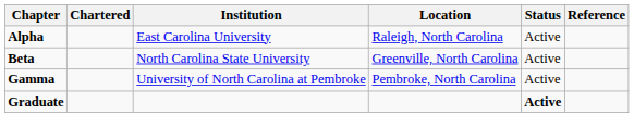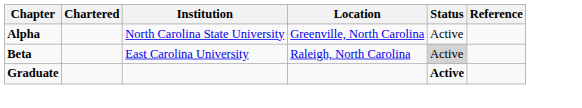 <table class="wikitable sortable">
 <tr>
 <th>Chapter</th>
 <th>Chartered</th>
 <th>Institution</th>
 <th>Location</th>
 <th>Status</th>
 <th>Reference</th>
 </tr>
 <tr>
 <td><strong>Alpha</strong></td>
 <td></td>
-<td><a href='#'>East Carolina University</a></td>
-<td><a href='#'>Raleigh, North Carolina</a></td>
+<td><a href='#'>North Carolina State University</a></td>
+<td><a href='#'>Greenville, North Carolina</a></td>
 <td>Active</td>
 <td></td>
 </tr>
 <tr>
 <td><strong>Beta</strong></td>
 <td></td>
-<td><a href='#'>North Carolina State University</a></td>
-<td><a href='#'>Greenville, North Carolina</a></td>
-<td>Active</td>
-<td></td>
-</tr>
-<tr>
-<td><strong>Gamma</strong></td>
-<td></td>
-<td><a href='#'>University of North Carolina at Pembroke</a></td>
-<td><a href='#'>Pembroke, North Carolina</a></td>
-<td>Active</td>
+<td><a href='#'>East Carolina University</a></td>
+<td><a href='#'>Raleigh, North Carolina</a></td>
+<td style="background: lightgrey;">Active</td>
 <td></td>
 </tr>
 <tr>
 <td><strong>Graduate</strong></td>
 <td></td>
 <td></td>
 <td></td>
 <td><strong>Active</strong></td>
 <td></td>
 </tr>
 </table>
